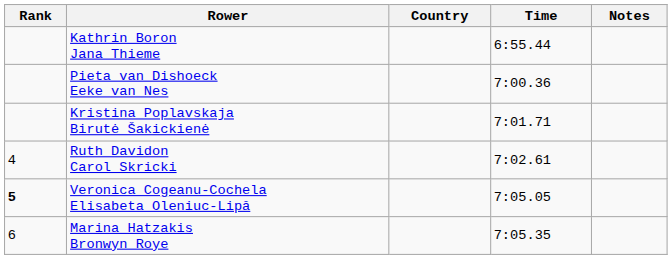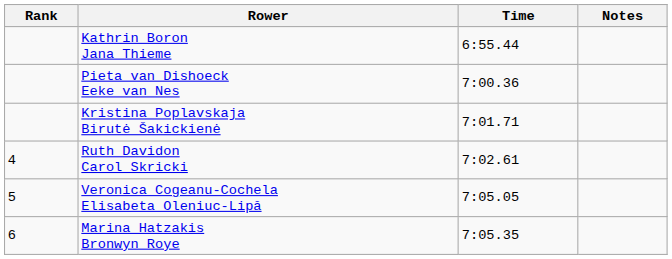 <table class="wikitable sortable" width=50%>
 <tr>
 <th>Rank</th>
 <th>Rower</th>
-<th>Country</th>
 <th>Time</th>
 <th>Notes</th>
 </tr>
 <tr>
 <td></td>
 <td><a href='#'>Kathrin Boron</a><br><a href='#'>Jana Thieme</a></td>
-<td></td>
 <td>6:55.44</td>
 <td></td>
 </tr>
 <tr>
 <td></td>
 <td><a href='#'>Pieta van Dishoeck</a><br><a href='#'>Eeke van Nes</a></td>
-<td></td>
 <td>7:00.36</td>
 <td></td>
 </tr>
 <tr>
 <td></td>
 <td><a href='#'>Kristina Poplavskaja</a><br><a href='#'>Birutė Šakickienė</a></td>
-<td></td>
 <td>7:01.71</td>
 <td></td>
 </tr>
 <tr>
 <td>4</td>
 <td><a href='#'>Ruth Davidon</a><br><a href='#'>Carol Skricki</a></td>
-<td></td>
 <td>7:02.61</td>
 <td></td>
 </tr>
 <tr>
-<td><strong>5</strong></td>
+<td>5</td>
 <td><a href='#'>Veronica Cogeanu-Cochela</a><br><a href='#'>Elisabeta Oleniuc-Lipă</a></td>
-<td></td>
 <td>7:05.05</td>
 <td></td>
 </tr>
 <tr>
 <td>6</td>
 <td><a href='#'>Marina Hatzakis</a><br><a href='#'>Bronwyn Roye</a></td>
-<td></td>
 <td>7:05.35</td>
 <td></td>
 </tr>
 </table>
